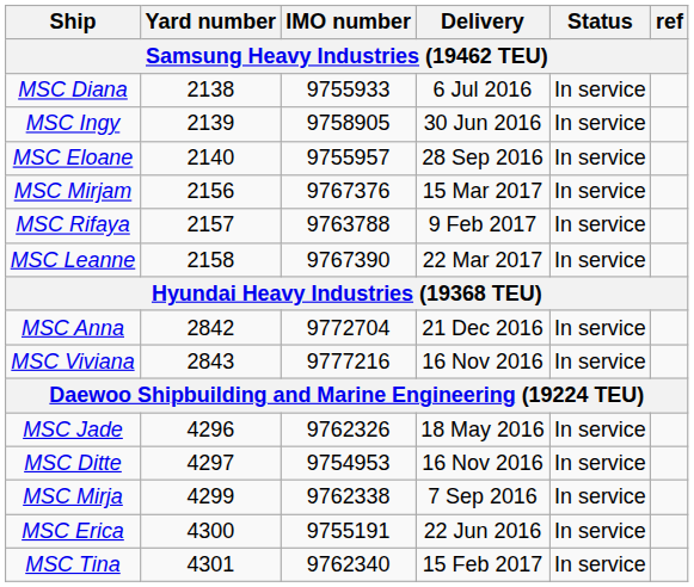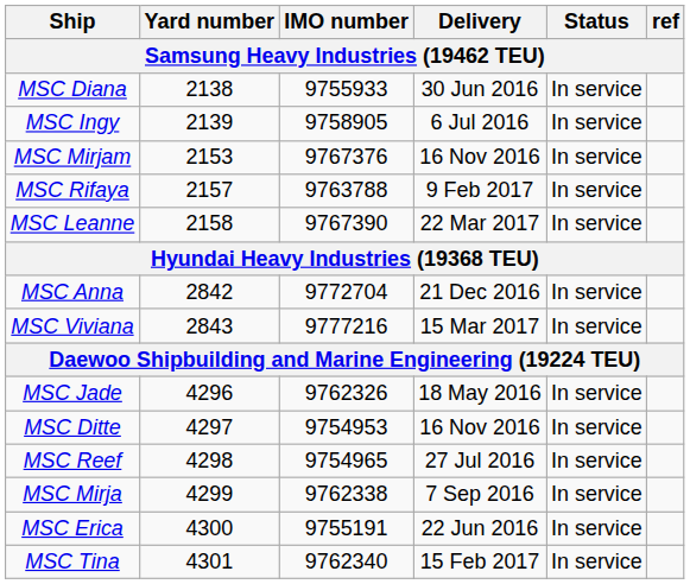 <table class="wikitable" style="text-align:center">
 <tr>
 <th>Ship</th>
 <th>Yard number</th>
 <th>IMO number</th>
 <th>Delivery</th>
 <th>Status</th>
 <th>ref</th>
 </tr>
 <tr>
 <th colspan="6"><a href='#'>Samsung Heavy Industries</a> (19462 TEU)</th>
 </tr>
 <tr>
 <td><em><a href='#'>MSC Diana</a></em></td>
 <td>2138</td>
 <td>9755933</td>
-<td>6 Jul 2016</td>
+<td>30 Jun 2016</td>
 <td>In service</td>
 <td></td>
 </tr>
 <tr>
 <td><em><a href='#'>MSC Ingy</a></em></td>
 <td>2139</td>
 <td>9758905</td>
-<td>30 Jun 2016</td>
-<td>In service</td>
-<td></td>
-</tr>
-<tr>
-<td><em><a href='#'>MSC Eloane</a></em></td>
-<td>2140</td>
-<td>9755957</td>
-<td>28 Sep 2016</td>
+<td>6 Jul 2016</td>
 <td>In service</td>
 <td></td>
 </tr>
 <tr>
 <td><em><a href='#'>MSC Mirjam</a></em></td>
-<td>2156</td>
+<td>2153</td>
 <td>9767376</td>
-<td>15 Mar 2017</td>
+<td>16 Nov 2016</td>
 <td>In service</td>
 <td></td>
 </tr>
 <tr>
 <td><em><a href='#'>MSC Rifaya</a></em></td>
 <td>2157</td>
 <td>9763788</td>
 <td>9 Feb 2017</td>
 <td>In service</td>
 <td></td>
 </tr>
 <tr>
 <td><em><a href='#'>MSC Leanne</a></em></td>
 <td>2158</td>
 <td>9767390</td>
 <td>22 Mar 2017</td>
 <td>In service</td>
 <td></td>
 </tr>
 <tr>
 <th colspan="6"><a href='#'>Hyundai Heavy Industries</a> (19368 TEU)</th>
 </tr>
 <tr>
 <td><em><a href='#'>MSC Anna</a></em></td>
 <td>2842</td>
 <td>9772704</td>
 <td>21 Dec 2016</td>
 <td>In service</td>
 <td></td>
 </tr>
 <tr>
 <td><em><a href='#'>MSC Viviana</a></em></td>
 <td>2843</td>
 <td>9777216</td>
-<td>16 Nov 2016</td>
+<td>15 Mar 2017</td>
 <td>In service</td>
 <td></td>
 </tr>
 <tr>
 <th colspan="6"><a href='#'>Daewoo Shipbuilding and Marine Engineering</a> (19224 TEU)</th>
 </tr>
 <tr>
 <td><em><a href='#'>MSC Jade</a></em></td>
 <td>4296</td>
 <td>9762326</td>
 <td>18 May 2016</td>
 <td>In service</td>
 <td></td>
 </tr>
 <tr>
 <td><em><a href='#'>MSC Ditte</a></em></td>
 <td>4297</td>
 <td>9754953</td>
 <td>16 Nov 2016</td>
+<td>In service</td>
+<td></td>
+</tr>
+<tr>
+<td><em><a href='#'>MSC Reef</a></em></td>
+<td>4298</td>
+<td>9754965</td>
+<td>27 Jul 2016</td>
 <td>In service</td>
 <td></td>
 </tr>
 <tr>
 <td><em><a href='#'>MSC Mirja</a></em></td>
 <td>4299</td>
 <td>9762338</td>
 <td>7 Sep 2016</td>
 <td>In service</td>
 <td></td>
 </tr>
 <tr>
 <td><em><a href='#'>MSC Erica</a></em></td>
 <td>4300</td>
 <td>9755191</td>
 <td>22 Jun 2016</td>
 <td>In service</td>
 <td></td>
 </tr>
 <tr>
 <td><em><a href='#'>MSC Tina</a></em></td>
 <td>4301</td>
 <td>9762340</td>
 <td>15 Feb 2017</td>
 <td>In service</td>
 <td></td>
 </tr>
 </table>
